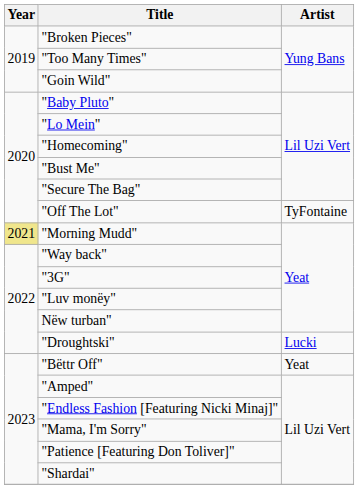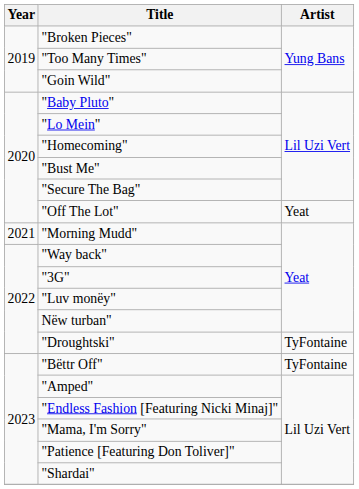 <table class="wikitable">
 <tr>
 <th>Year</th>
 <th>Title</th>
 <th>Artist</th>
 </tr>
 <tr>
 <td rowspan="3">2019</td>
 <td>"Broken Pieces"</td>
 <td rowspan="3"><a href='#'>Yung Bans</a></td>
 </tr>
 <tr>
 <td>"Too Many Times"</td>
 </tr>
 <tr>
 <td>"Goin Wild"</td>
 </tr>
 <tr>
 <td rowspan="6">2020</td>
 <td>"<a href='#'>Baby Pluto</a>"</td>
 <td rowspan="5"><a href='#'>Lil Uzi Vert</a></td>
 </tr>
 <tr>
 <td>"<a href='#'>Lo Mein</a>"</td>
 </tr>
 <tr>
 <td>"Homecoming"</td>
 </tr>
 <tr>
 <td>"Bust Me"</td>
 </tr>
 <tr>
 <td>"Secure The Bag"</td>
 </tr>
 <tr>
 <td>"Off The Lot"</td>
-<td>TyFontaine</td>
+<td rowspan="1">Yeat</td>
 </tr>
 <tr>
-<td rowspan="1" style="background: khaki;">2021</td>
+<td rowspan="1">2021</td>
 <td>"Morning Mudd"</td>
 <td rowspan="5"><a href='#'>Yeat</a></td>
 </tr>
 <tr>
 <td rowspan="5">2022</td>
 <td>"Way back"</td>
 </tr>
 <tr>
 <td>"3G"</td>
 </tr>
 <tr>
 <td>"Luv monëy"</td>
 </tr>
 <tr>
 <td>Nëw turban"</td>
 </tr>
 <tr>
 <td>"Droughtski"</td>
-<td><a href='#'>Lucki</a></td>
+<td>TyFontaine</td>
 </tr>
 <tr>
 <td rowspan="6">2023</td>
 <td>"Bëttr Off"</td>
-<td rowspan="1">Yeat</td>
+<td>TyFontaine</td>
 </tr>
 <tr>
 <td>"Amped"</td>
 <td rowspan="5">Lil Uzi Vert</td>
 </tr>
 <tr>
 <td>"<a href='#'>Endless Fashion</a> [Featuring Nicki Minaj]"</td>
 </tr>
 <tr>
 <td>"Mama, I'm Sorry"</td>
 </tr>
 <tr>
 <td>"Patience [Featuring Don Toliver]"</td>
 </tr>
 <tr>
 <td>"Shardai"</td>
 </tr>
 <tr>
 </tr>
 </table>
